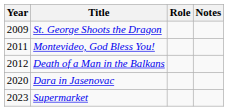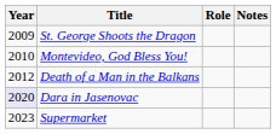 <table class="wikitable sortable">
 <tr>
 <th>Year</th>
 <th>Title</th>
 <th>Role</th>
 <th class="unsortable">Notes</th>
 </tr>
 <tr>
 <td>2009</td>
 <td><em><a href='#'>St. George Shoots the Dragon</a></em></td>
 <td></td>
 <td></td>
 </tr>
 <tr>
-<td>2011</td>
+<td>2010</td>
 <td><em><a href='#'>Montevideo, God Bless You!</a></em></td>
 <td></td>
 <td></td>
 </tr>
 <tr>
 <td>2012</td>
 <td><em><a href='#'>Death of a Man in the Balkans</a></em></td>
 <td></td>
 <td></td>
 </tr>
 <tr>
-<td>2020</td>
+<td style="background: lavender;">2020</td>
 <td><em><a href='#'>Dara in Jasenovac</a></em></td>
 <td></td>
 <td></td>
 </tr>
 <tr>
 <td>2023</td>
 <td><em><a href='#'>Supermarket</a></em></td>
 <td></td>
 <td></td>
 </tr>
 </table>
